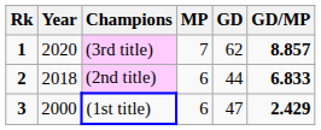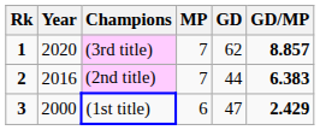 <table class="wikitable" style="text-align: right; font-size: 90%; margin-left: 1em;">
 <tr>
 <th>Rk</th>
 <th>Year</th>
 <th>Champions</th>
 <th>MP</th>
 <th>GD</th>
 <th>GD/MP</th>
 </tr>
 <tr>
 <td style="text-align: center;"><strong>1</strong></td>
 <td style="text-align: center;">2020</td>
 <td style="background-color: #ffccff; text-align: left;"> (3rd title)</td>
 <td>7</td>
 <td>62</td>
 <td><strong>8.857</strong></td>
 </tr>
 <tr>
 <td style="text-align: center;"><strong>2</strong></td>
-<td style="text-align: center;">2018</td>
+<td style="text-align: center;">2016</td>
 <td style="background-color: #ffccff; text-align: left;"> (2nd title)</td>
-<td>6</td>
+<td>7</td>
 <td>44</td>
-<td><strong>6.833</strong></td>
+<td><strong>6.383</strong></td>
 </tr>
 <tr>
 <td style="text-align: center;"><strong>3</strong></td>
 <td style="text-align: center;">2000</td>
 <td style="border: 2px solid blue; text-align: left;"> (1st title)</td>
 <td>6</td>
 <td>47</td>
 <td><strong>2.429</strong></td>
 </tr>
 </table>
